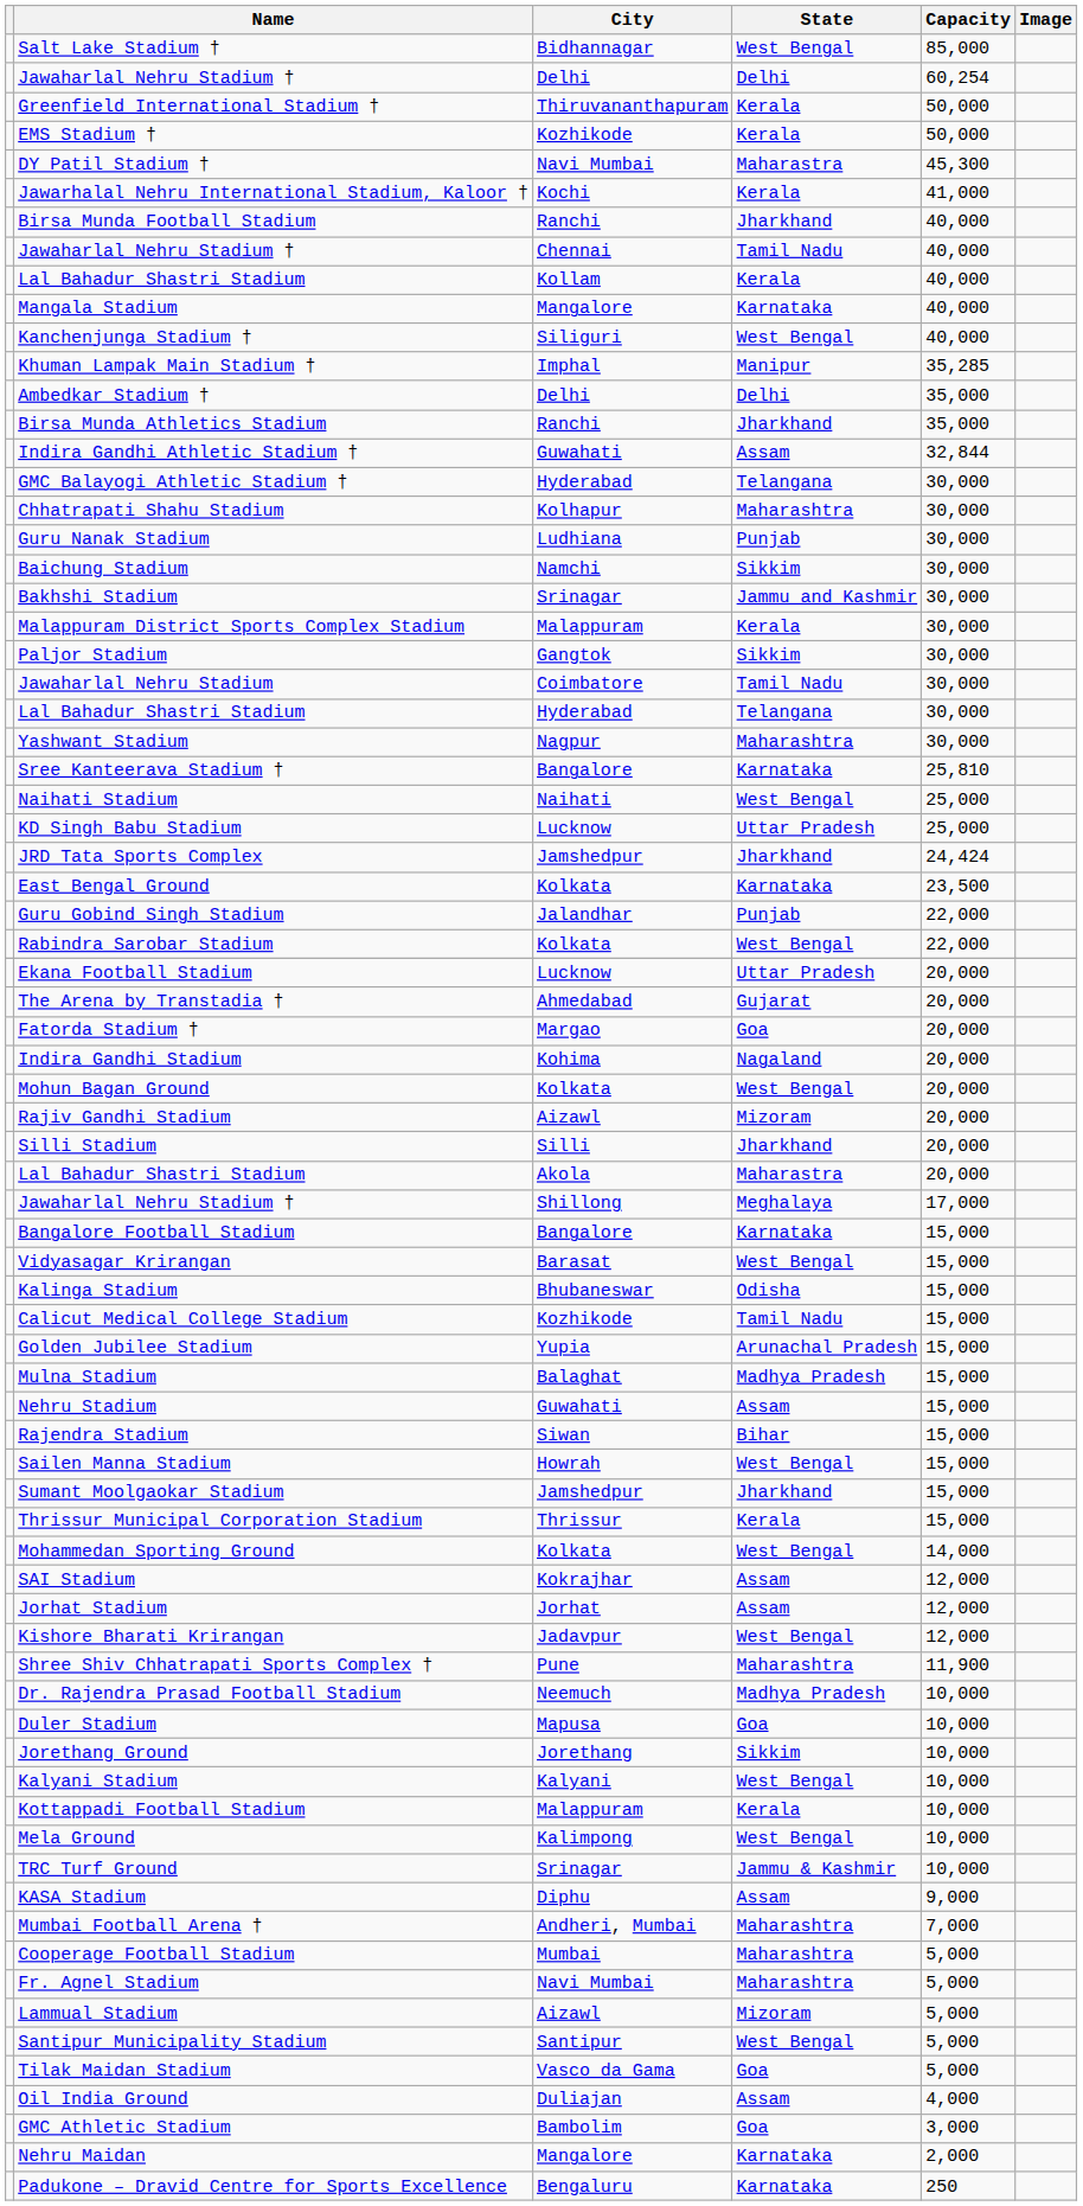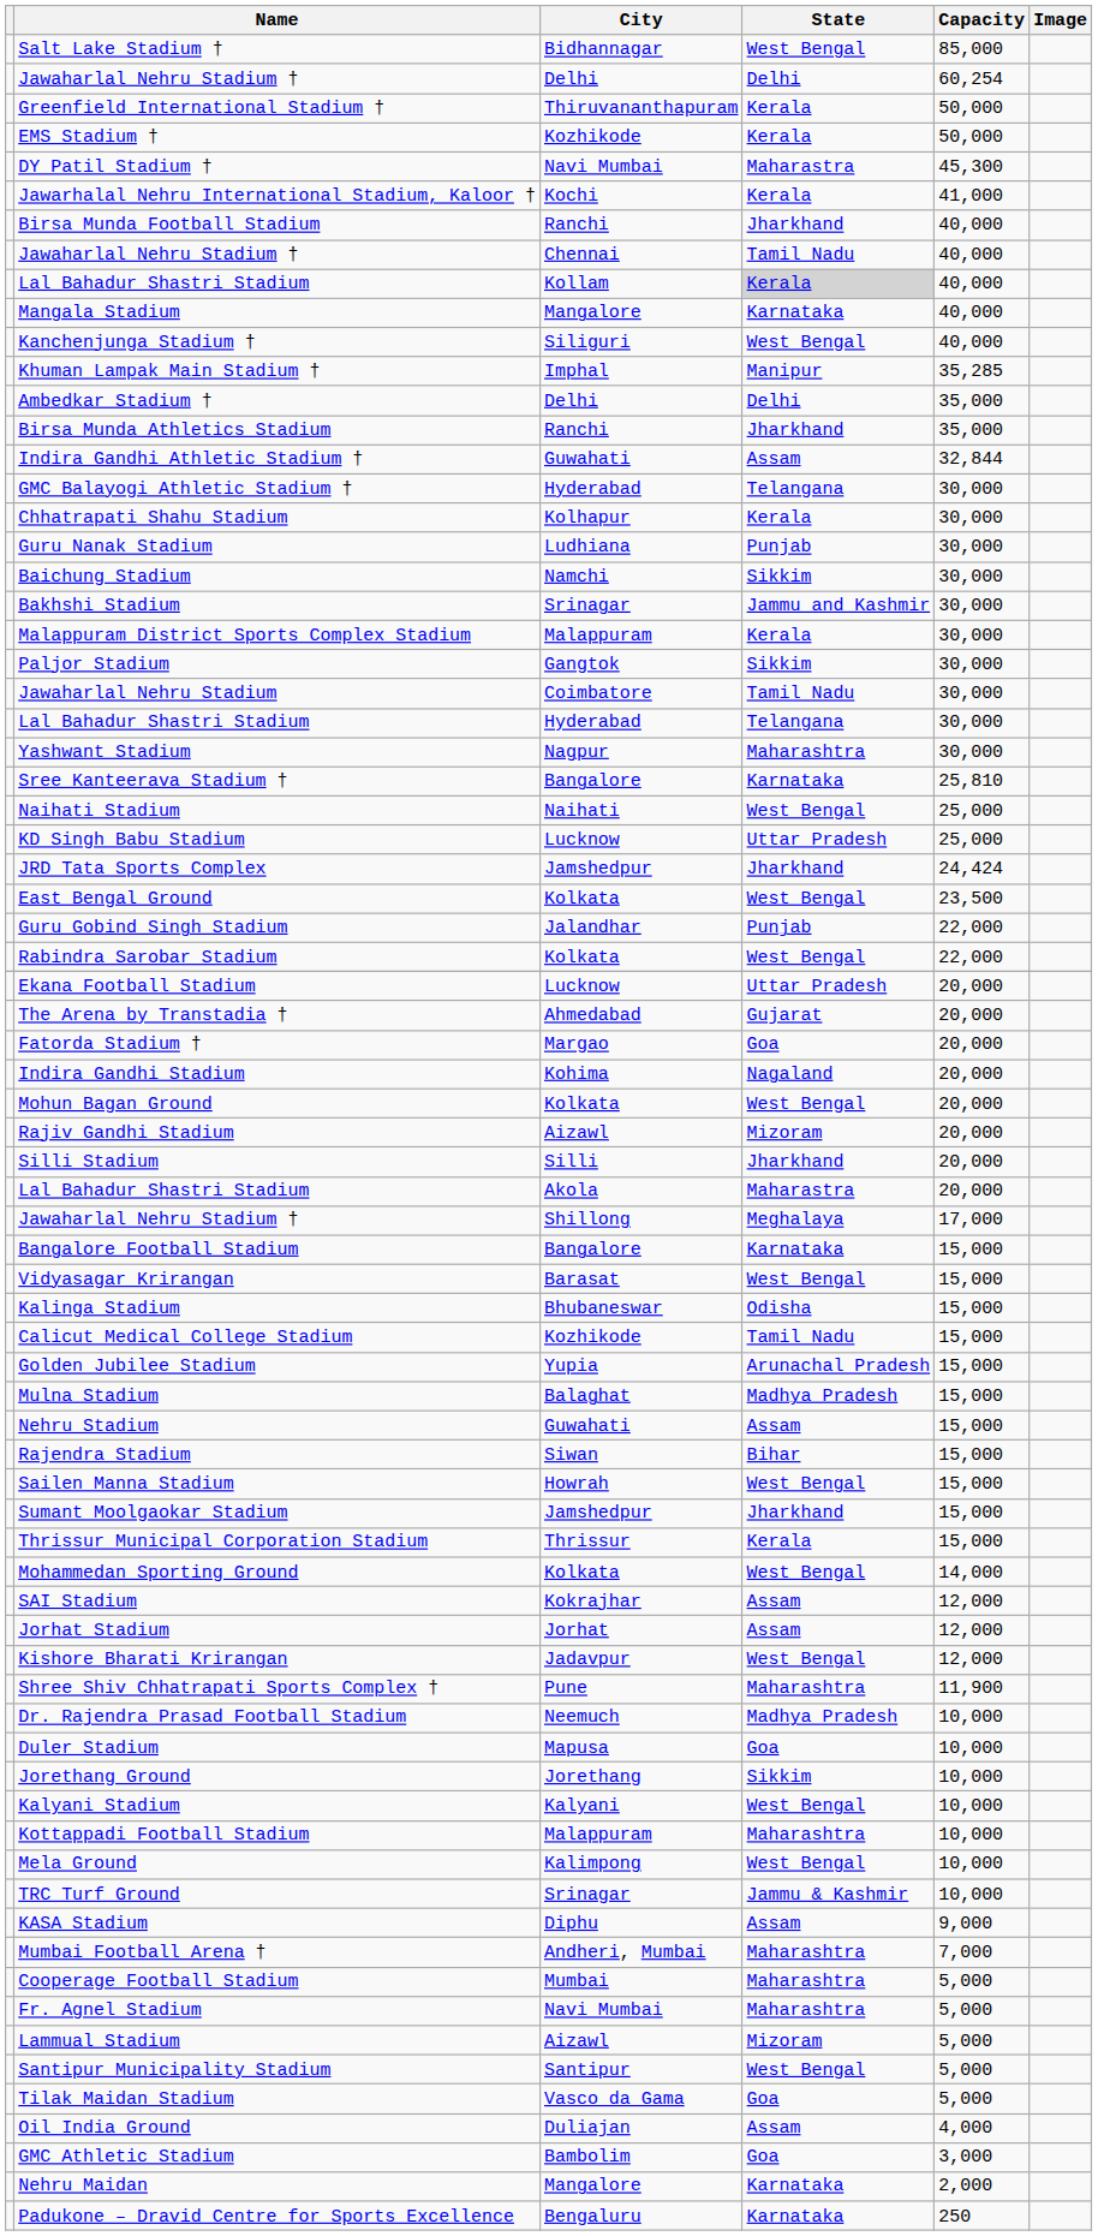 <table class="wikitable sortable collapsible static-row-numbers">
 <tr>
 <th></th>
 <th>Name</th>
 <th>City</th>
 <th>State</th>
 <th>Capacity</th>
 <th>Image</th>
 </tr>
 <tr>
 <td></td>
 <td><a href='#'>Salt Lake Stadium</a> †</td>
 <td><a href='#'>Bidhannagar</a></td>
 <td><a href='#'>West Bengal</a></td>
 <td>85,000</td>
 <td></td>
 </tr>
 <tr>
 <td></td>
 <td><a href='#'>Jawaharlal Nehru Stadium</a> †</td>
 <td><a href='#'>Delhi</a></td>
 <td><a href='#'>Delhi</a></td>
 <td>60,254</td>
 <td></td>
 </tr>
 <tr>
 <td></td>
 <td><a href='#'>Greenfield International Stadium</a> †</td>
 <td><a href='#'>Thiruvananthapuram</a></td>
 <td><a href='#'>Kerala</a></td>
 <td>50,000</td>
 <td></td>
 </tr>
 <tr>
 <td></td>
 <td><a href='#'>EMS Stadium</a> †</td>
 <td><a href='#'>Kozhikode</a></td>
 <td><a href='#'>Kerala</a></td>
 <td>50,000</td>
 <td></td>
 </tr>
 <tr>
 <td></td>
 <td><a href='#'>DY Patil Stadium</a> †</td>
 <td><a href='#'>Navi Mumbai</a></td>
 <td><a href='#'>Maharastra</a></td>
 <td>45,300</td>
 <td></td>
 </tr>
 <tr>
 <td></td>
 <td><a href='#'>Jawarhalal Nehru International Stadium, Kaloor</a> †</td>
 <td><a href='#'>Kochi</a></td>
 <td><a href='#'>Kerala</a></td>
 <td>41,000</td>
 <td></td>
 </tr>
 <tr>
 <td></td>
 <td><a href='#'>Birsa Munda Football Stadium</a></td>
 <td><a href='#'>Ranchi</a></td>
 <td><a href='#'>Jharkhand</a></td>
 <td>40,000</td>
 <td></td>
 </tr>
 <tr>
 <td></td>
 <td><a href='#'>Jawaharlal Nehru Stadium</a> †</td>
 <td><a href='#'>Chennai</a></td>
 <td><a href='#'>Tamil Nadu</a></td>
 <td>40,000</td>
 <td></td>
 </tr>
 <tr>
 <td></td>
 <td><a href='#'>Lal Bahadur Shastri Stadium</a></td>
 <td><a href='#'>Kollam</a></td>
-<td><a href='#'>Kerala</a></td>
+<td style="background: lightgrey;"><a href='#'>Kerala</a></td>
 <td>40,000</td>
 <td></td>
 </tr>
 <tr>
 <td></td>
 <td><a href='#'>Mangala Stadium</a></td>
 <td><a href='#'>Mangalore</a></td>
 <td><a href='#'>Karnataka</a></td>
 <td>40,000</td>
 <td></td>
 </tr>
 <tr>
 <td></td>
 <td><a href='#'>Kanchenjunga Stadium</a> †</td>
 <td><a href='#'>Siliguri</a></td>
 <td><a href='#'>West Bengal</a></td>
 <td>40,000</td>
 <td></td>
 </tr>
 <tr>
 <td></td>
 <td><a href='#'>Khuman Lampak Main Stadium</a> †</td>
 <td><a href='#'>Imphal</a></td>
 <td><a href='#'>Manipur</a></td>
 <td>35,285</td>
 <td></td>
 </tr>
 <tr>
 <td></td>
 <td><a href='#'>Ambedkar Stadium</a> †</td>
 <td><a href='#'>Delhi</a></td>
 <td><a href='#'>Delhi</a></td>
 <td>35,000</td>
 <td></td>
 </tr>
 <tr>
 <td></td>
 <td><a href='#'>Birsa Munda Athletics Stadium</a></td>
 <td><a href='#'>Ranchi</a></td>
 <td><a href='#'>Jharkhand</a></td>
 <td>35,000</td>
 <td></td>
 </tr>
 <tr>
 <td></td>
 <td><a href='#'>Indira Gandhi Athletic Stadium</a> †</td>
 <td><a href='#'>Guwahati</a></td>
 <td><a href='#'>Assam</a></td>
 <td>32,844</td>
 <td></td>
 </tr>
 <tr>
 <td></td>
 <td><a href='#'>GMC Balayogi Athletic Stadium</a> †</td>
 <td><a href='#'>Hyderabad</a></td>
 <td><a href='#'>Telangana</a></td>
 <td>30,000</td>
 <td></td>
 </tr>
 <tr>
 <td></td>
 <td><a href='#'>Chhatrapati Shahu Stadium</a></td>
 <td><a href='#'>Kolhapur</a></td>
-<td><a href='#'>Maharashtra</a></td>
+<td><a href='#'>Kerala</a></td>
 <td>30,000</td>
 <td></td>
 </tr>
 <tr>
 <td></td>
 <td><a href='#'>Guru Nanak Stadium</a></td>
 <td><a href='#'>Ludhiana</a></td>
 <td><a href='#'>Punjab</a></td>
 <td>30,000</td>
 <td></td>
 </tr>
 <tr>
 <td></td>
 <td><a href='#'>Baichung Stadium</a></td>
 <td><a href='#'>Namchi</a></td>
 <td><a href='#'>Sikkim</a></td>
 <td>30,000</td>
 <td></td>
 </tr>
 <tr>
 <td></td>
 <td><a href='#'>Bakhshi Stadium</a></td>
 <td><a href='#'>Srinagar</a></td>
 <td><a href='#'>Jammu and Kashmir</a></td>
 <td>30,000</td>
 <td></td>
 </tr>
 <tr>
 <td></td>
 <td><a href='#'>Malappuram District Sports Complex Stadium</a></td>
 <td><a href='#'>Malappuram</a></td>
 <td><a href='#'>Kerala</a></td>
 <td>30,000</td>
 <td></td>
 </tr>
 <tr>
 <td></td>
 <td><a href='#'>Paljor Stadium</a></td>
 <td><a href='#'>Gangtok</a></td>
 <td><a href='#'>Sikkim</a></td>
 <td>30,000</td>
 <td></td>
 </tr>
 <tr>
 <td></td>
 <td><a href='#'>Jawaharlal Nehru Stadium</a></td>
 <td><a href='#'>Coimbatore</a></td>
 <td><a href='#'>Tamil Nadu</a></td>
 <td>30,000</td>
 <td></td>
 </tr>
 <tr>
 <td></td>
 <td><a href='#'>Lal Bahadur Shastri Stadium</a></td>
 <td><a href='#'>Hyderabad</a></td>
 <td><a href='#'>Telangana</a></td>
 <td>30,000</td>
 <td></td>
 </tr>
 <tr>
 <td></td>
 <td><a href='#'>Yashwant Stadium</a></td>
 <td><a href='#'>Nagpur</a></td>
 <td><a href='#'>Maharashtra</a></td>
 <td>30,000</td>
 <td></td>
 </tr>
 <tr>
 <td></td>
 <td><a href='#'>Sree Kanteerava Stadium</a> †</td>
 <td><a href='#'>Bangalore</a></td>
 <td><a href='#'>Karnataka</a></td>
 <td>25,810</td>
 <td></td>
 </tr>
 <tr>
 <td></td>
 <td><a href='#'>Naihati Stadium</a></td>
 <td><a href='#'>Naihati</a></td>
 <td><a href='#'>West Bengal</a></td>
 <td>25,000</td>
 <td></td>
 </tr>
 <tr>
 <td></td>
 <td><a href='#'>KD Singh Babu Stadium</a></td>
 <td><a href='#'>Lucknow</a></td>
 <td><a href='#'>Uttar Pradesh</a></td>
 <td>25,000</td>
 <td></td>
 </tr>
 <tr>
 <td></td>
 <td><a href='#'>JRD Tata Sports Complex</a></td>
 <td><a href='#'>Jamshedpur</a></td>
 <td><a href='#'>Jharkhand</a></td>
 <td>24,424</td>
 <td></td>
 </tr>
 <tr>
 <td></td>
 <td><a href='#'>East Bengal Ground</a></td>
 <td><a href='#'>Kolkata</a></td>
-<td><a href='#'>Karnataka</a></td>
+<td><a href='#'>West Bengal</a></td>
 <td>23,500</td>
 <td></td>
 </tr>
 <tr>
 <td></td>
 <td><a href='#'>Guru Gobind Singh Stadium</a></td>
 <td><a href='#'>Jalandhar</a></td>
 <td><a href='#'>Punjab</a></td>
 <td>22,000</td>
 <td></td>
 </tr>
 <tr>
 <td></td>
 <td><a href='#'>Rabindra Sarobar Stadium</a></td>
 <td><a href='#'>Kolkata</a></td>
 <td><a href='#'>West Bengal</a></td>
 <td>22,000</td>
 <td></td>
 </tr>
 <tr>
 </tr>
 <tr>
 <td></td>
 <td><a href='#'>Ekana Football Stadium</a></td>
 <td><a href='#'>Lucknow</a></td>
 <td><a href='#'>Uttar Pradesh</a></td>
 <td>20,000</td>
 <td></td>
 </tr>
 <tr>
 <td></td>
 <td><a href='#'>The Arena by Transtadia</a> †</td>
 <td><a href='#'>Ahmedabad</a></td>
 <td><a href='#'>Gujarat</a></td>
 <td>20,000</td>
 <td></td>
 </tr>
 <tr>
 <td></td>
 <td><a href='#'>Fatorda Stadium</a> †</td>
 <td><a href='#'>Margao</a></td>
 <td><a href='#'>Goa</a></td>
 <td>20,000</td>
 <td></td>
 </tr>
 <tr>
 <td></td>
 <td><a href='#'>Indira Gandhi Stadium</a></td>
 <td><a href='#'>Kohima</a></td>
 <td><a href='#'>Nagaland</a></td>
 <td>20,000</td>
 <td></td>
 </tr>
 <tr>
 <td></td>
 <td><a href='#'>Mohun Bagan Ground</a></td>
 <td><a href='#'>Kolkata</a></td>
 <td><a href='#'>West Bengal</a></td>
 <td>20,000</td>
 <td></td>
 </tr>
 <tr>
 <td></td>
 <td><a href='#'>Rajiv Gandhi Stadium</a></td>
 <td><a href='#'>Aizawl</a></td>
 <td><a href='#'>Mizoram</a></td>
 <td>20,000</td>
 <td></td>
 </tr>
 <tr>
 <td></td>
 <td><a href='#'>Silli Stadium</a></td>
 <td><a href='#'>Silli</a></td>
 <td><a href='#'>Jharkhand</a></td>
 <td>20,000</td>
 <td></td>
 </tr>
 <tr>
 <td></td>
 <td><a href='#'>Lal Bahadur Shastri Stadium</a></td>
 <td><a href='#'>Akola</a></td>
 <td><a href='#'>Maharastra</a></td>
 <td>20,000</td>
 <td></td>
 </tr>
 <tr>
 <td></td>
 <td><a href='#'>Jawaharlal Nehru Stadium</a> †</td>
 <td><a href='#'>Shillong</a></td>
 <td><a href='#'>Meghalaya</a></td>
 <td>17,000</td>
 <td></td>
 </tr>
 <tr>
 <td></td>
 <td><a href='#'>Bangalore Football Stadium</a></td>
 <td><a href='#'>Bangalore</a></td>
 <td><a href='#'>Karnataka</a></td>
 <td>15,000</td>
 <td></td>
 </tr>
 <tr>
 <td></td>
 <td><a href='#'>Vidyasagar Krirangan</a></td>
 <td><a href='#'>Barasat</a></td>
 <td><a href='#'>West Bengal</a></td>
 <td>15,000</td>
 <td></td>
 </tr>
 <tr>
 <td></td>
 <td><a href='#'>Kalinga Stadium</a></td>
 <td><a href='#'>Bhubaneswar</a></td>
 <td><a href='#'>Odisha</a></td>
 <td>15,000</td>
 <td></td>
 </tr>
 <tr>
 <td></td>
 <td><a href='#'>Calicut Medical College Stadium</a></td>
 <td><a href='#'>Kozhikode</a></td>
 <td><a href='#'>Tamil Nadu</a></td>
 <td>15,000</td>
 <td></td>
 </tr>
 <tr>
 <td></td>
 <td><a href='#'>Golden Jubilee Stadium</a></td>
 <td><a href='#'>Yupia</a></td>
 <td><a href='#'>Arunachal Pradesh</a></td>
 <td>15,000</td>
 <td></td>
 </tr>
 <tr>
 <td></td>
 <td><a href='#'>Mulna Stadium</a></td>
 <td><a href='#'>Balaghat</a></td>
 <td><a href='#'>Madhya Pradesh</a></td>
 <td>15,000</td>
 <td></td>
 </tr>
 <tr>
 <td></td>
 <td><a href='#'>Nehru Stadium</a></td>
 <td><a href='#'>Guwahati</a></td>
 <td><a href='#'>Assam</a></td>
 <td>15,000</td>
 <td></td>
 </tr>
 <tr>
 <td></td>
 <td><a href='#'>Rajendra Stadium</a></td>
 <td><a href='#'>Siwan</a></td>
 <td><a href='#'>Bihar</a></td>
 <td>15,000</td>
 <td></td>
 </tr>
 <tr>
 <td></td>
 <td><a href='#'>Sailen Manna Stadium</a></td>
 <td><a href='#'>Howrah</a></td>
 <td><a href='#'>West Bengal</a></td>
 <td>15,000</td>
 <td></td>
 </tr>
 <tr>
 <td></td>
 <td><a href='#'>Sumant Moolgaokar Stadium</a></td>
 <td><a href='#'>Jamshedpur</a></td>
 <td><a href='#'>Jharkhand</a></td>
 <td>15,000</td>
 <td></td>
 </tr>
 <tr>
 <td></td>
 <td><a href='#'>Thrissur Municipal Corporation Stadium</a></td>
 <td><a href='#'>Thrissur</a></td>
 <td><a href='#'>Kerala</a></td>
 <td>15,000</td>
 <td></td>
 </tr>
 <tr>
 <td></td>
 <td><a href='#'>Mohammedan Sporting Ground</a></td>
 <td><a href='#'>Kolkata</a></td>
 <td><a href='#'>West Bengal</a></td>
 <td>14,000</td>
 <td></td>
 </tr>
 <tr>
 <td></td>
 <td><a href='#'>SAI Stadium</a></td>
 <td><a href='#'>Kokrajhar</a></td>
 <td><a href='#'>Assam</a></td>
 <td>12,000</td>
 <td></td>
 </tr>
 <tr>
 <td></td>
 <td><a href='#'>Jorhat Stadium</a></td>
 <td><a href='#'>Jorhat</a></td>
 <td><a href='#'>Assam</a></td>
 <td>12,000</td>
 <td></td>
 </tr>
 <tr>
 <td></td>
 <td><a href='#'>Kishore Bharati Krirangan</a></td>
 <td><a href='#'>Jadavpur</a></td>
 <td><a href='#'>West Bengal</a></td>
 <td>12,000</td>
 <td></td>
 </tr>
 <tr>
 <td></td>
 <td><a href='#'>Shree Shiv Chhatrapati Sports Complex</a> †</td>
 <td><a href='#'>Pune</a></td>
 <td><a href='#'>Maharashtra</a></td>
 <td>11,900</td>
 <td></td>
 </tr>
 <tr>
 <td></td>
 <td><a href='#'>Dr. Rajendra Prasad Football Stadium</a></td>
 <td><a href='#'>Neemuch</a></td>
 <td><a href='#'>Madhya Pradesh</a></td>
 <td>10,000</td>
 <td></td>
 </tr>
 <tr>
 <td></td>
 <td><a href='#'>Duler Stadium</a></td>
 <td><a href='#'>Mapusa</a></td>
 <td><a href='#'>Goa</a></td>
 <td>10,000</td>
 <td></td>
 </tr>
 <tr>
 <td></td>
 <td><a href='#'>Jorethang Ground</a></td>
 <td><a href='#'>Jorethang</a></td>
 <td><a href='#'>Sikkim</a></td>
 <td>10,000</td>
 <td></td>
 </tr>
 <tr>
 <td></td>
 <td><a href='#'>Kalyani Stadium</a></td>
 <td><a href='#'>Kalyani</a></td>
 <td><a href='#'>West Bengal</a></td>
 <td>10,000</td>
 <td></td>
 </tr>
 <tr>
 <td></td>
 <td><a href='#'>Kottappadi Football Stadium</a></td>
 <td><a href='#'>Malappuram</a></td>
-<td><a href='#'>Kerala</a></td>
+<td><a href='#'>Maharashtra</a></td>
 <td>10,000</td>
 <td></td>
 </tr>
 <tr>
 <td></td>
 <td><a href='#'>Mela Ground</a></td>
 <td><a href='#'>Kalimpong</a></td>
 <td><a href='#'>West Bengal</a></td>
 <td>10,000</td>
 <td></td>
 </tr>
 <tr>
 <td></td>
 <td><a href='#'>TRC Turf Ground</a></td>
 <td><a href='#'>Srinagar</a></td>
 <td><a href='#'>Jammu & Kashmir</a></td>
 <td>10,000</td>
 <td></td>
 </tr>
 <tr>
 <td></td>
 <td><a href='#'>KASA Stadium</a></td>
 <td><a href='#'>Diphu</a></td>
 <td><a href='#'>Assam</a></td>
 <td>9,000</td>
 <td></td>
 </tr>
 <tr>
 <td></td>
 <td><a href='#'>Mumbai Football Arena</a> †</td>
 <td><a href='#'>Andheri</a>, <a href='#'>Mumbai</a></td>
 <td><a href='#'>Maharashtra</a></td>
 <td>7,000</td>
 <td></td>
 </tr>
 <tr>
 <td></td>
 <td><a href='#'>Cooperage Football Stadium</a></td>
 <td><a href='#'>Mumbai</a></td>
 <td><a href='#'>Maharashtra</a></td>
 <td>5,000</td>
 <td></td>
 </tr>
 <tr>
 <td></td>
 <td><a href='#'>Fr. Agnel Stadium</a></td>
 <td><a href='#'>Navi Mumbai</a></td>
 <td><a href='#'>Maharashtra</a></td>
 <td>5,000</td>
 <td></td>
 </tr>
 <tr>
 <td></td>
 <td><a href='#'>Lammual Stadium</a></td>
 <td><a href='#'>Aizawl</a></td>
 <td><a href='#'>Mizoram</a></td>
 <td>5,000</td>
 <td></td>
 </tr>
 <tr>
 <td></td>
 <td><a href='#'>Santipur Municipality Stadium</a></td>
 <td><a href='#'>Santipur</a></td>
 <td><a href='#'>West Bengal</a></td>
 <td>5,000</td>
 <td></td>
 </tr>
 <tr>
 <td></td>
 <td><a href='#'>Tilak Maidan Stadium</a></td>
 <td><a href='#'>Vasco da Gama</a></td>
 <td><a href='#'>Goa</a></td>
 <td>5,000</td>
 <td></td>
 </tr>
 <tr>
 <td></td>
 <td><a href='#'>Oil India Ground</a></td>
 <td><a href='#'>Duliajan</a></td>
 <td><a href='#'>Assam</a></td>
 <td>4,000</td>
 <td></td>
 </tr>
 <tr>
 <td></td>
 <td><a href='#'>GMC Athletic Stadium</a></td>
 <td><a href='#'>Bambolim</a></td>
 <td><a href='#'>Goa</a></td>
 <td>3,000</td>
 <td></td>
 </tr>
 <tr>
 <td></td>
 <td><a href='#'>Nehru Maidan</a></td>
 <td><a href='#'>Mangalore</a></td>
 <td><a href='#'>Karnataka</a></td>
 <td>2,000</td>
 <td></td>
 </tr>
 <tr>
 <td></td>
 <td><a href='#'>Padukone – Dravid Centre for Sports Excellence</a></td>
 <td><a href='#'>Bengaluru</a></td>
 <td><a href='#'>Karnataka</a></td>
 <td>250</td>
 <td></td>
 </tr>
 </table>
